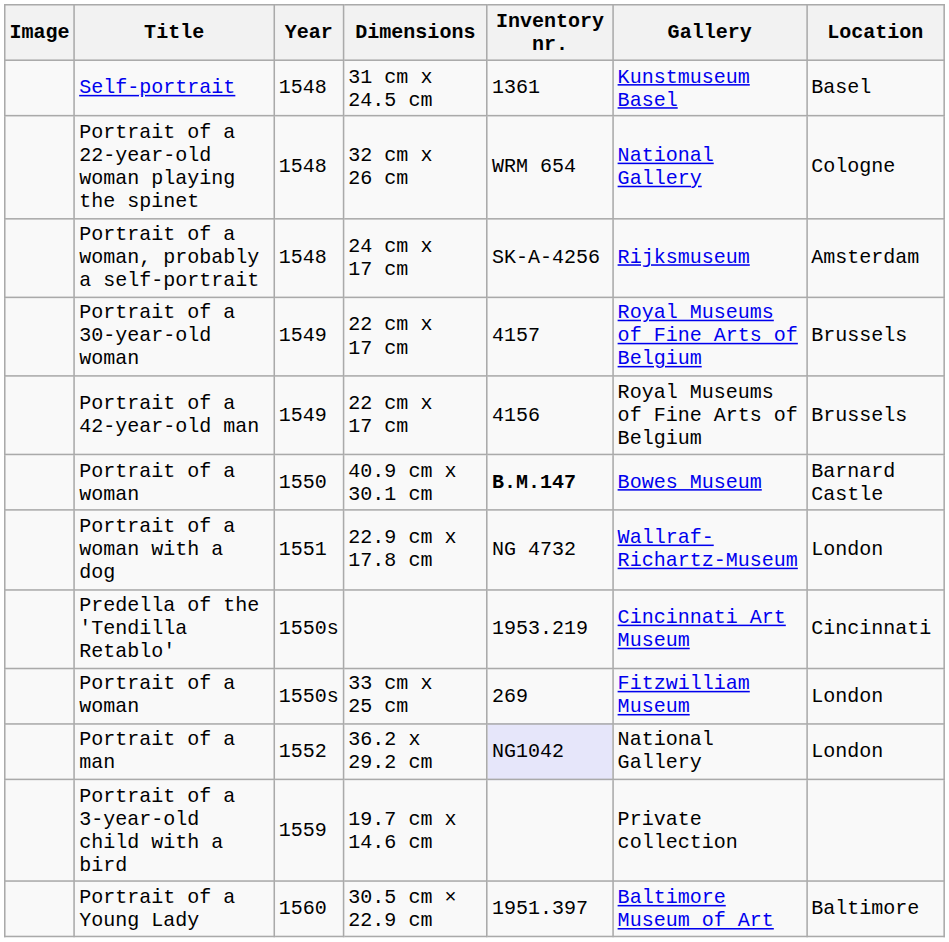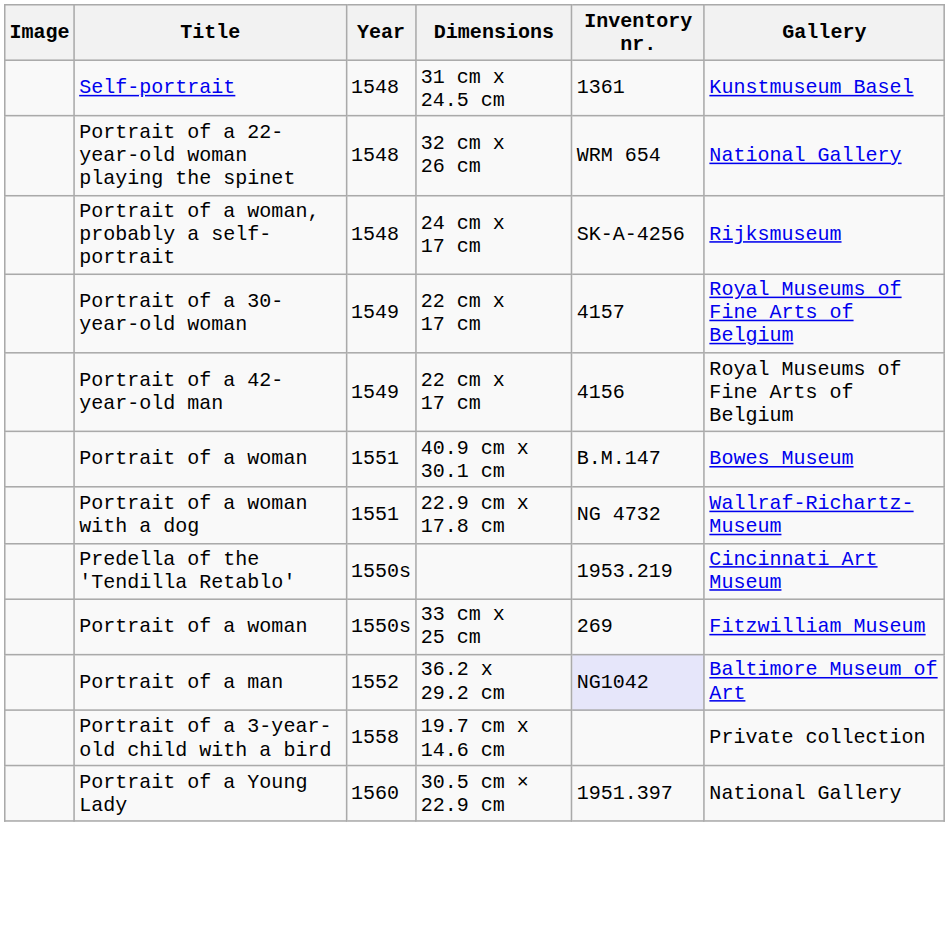 <table class="wikitable sortable">
 <tr>
 <th class="unsortable">Image</th>
 <th>Title</th>
 <th>Year</th>
 <th>Dimensions</th>
 <th>Inventory nr.</th>
 <th>Gallery</th>
-<th>Location</th>
 </tr>
 <tr>
 <td></td>
 <td><a href='#'>Self-portrait</a></td>
 <td>1548</td>
 <td>31 cm x 24.5 cm</td>
 <td>1361</td>
 <td><a href='#'>Kunstmuseum Basel</a></td>
-<td>Basel</td>
 </tr>
 <tr>
 <td></td>
 <td>Portrait of a 22-year-old woman playing the spinet</td>
 <td>1548</td>
 <td>32 cm x 26 cm</td>
 <td>WRM 654</td>
 <td><a href='#'>National Gallery</a></td>
-<td>Cologne</td>
 </tr>
 <tr>
 <td></td>
 <td>Portrait of a woman, probably a self-portrait</td>
 <td>1548</td>
 <td>24 cm x 17 cm</td>
 <td>SK-A-4256</td>
 <td><a href='#'>Rijksmuseum</a></td>
-<td>Amsterdam</td>
 </tr>
 <tr>
 <td></td>
 <td>Portrait of a 30-year-old woman</td>
 <td>1549</td>
 <td>22 cm x 17 cm</td>
 <td>4157</td>
 <td><a href='#'>Royal Museums of Fine Arts of Belgium</a></td>
-<td>Brussels</td>
 </tr>
 <tr>
 <td></td>
 <td>Portrait of a 42-year-old man</td>
 <td>1549</td>
 <td>22 cm x 17 cm</td>
 <td>4156</td>
 <td>Royal Museums of Fine Arts of Belgium</td>
-<td>Brussels</td>
 </tr>
 <tr>
 <td></td>
 <td>Portrait of a woman</td>
-<td>1550</td>
+<td>1551</td>
 <td>40.9 cm x 30.1 cm</td>
-<td><strong>B.M.147</strong></td>
+<td>B.M.147</td>
 <td><a href='#'>Bowes Museum</a></td>
-<td>Barnard Castle</td>
 </tr>
 <tr>
 <td></td>
 <td>Portrait of a woman with a dog</td>
 <td>1551</td>
 <td>22.9 cm x 17.8 cm</td>
 <td>NG 4732</td>
 <td><a href='#'>Wallraf-Richartz-Museum</a></td>
-<td>London</td>
 </tr>
 <tr>
 <td></td>
 <td>Predella of the 'Tendilla Retablo'</td>
 <td>1550s</td>
 <td></td>
 <td>1953.219</td>
 <td><a href='#'>Cincinnati Art Museum</a></td>
-<td>Cincinnati</td>
 </tr>
 <tr>
 <td></td>
 <td>Portrait of a woman</td>
 <td>1550s</td>
 <td>33 cm x 25 cm</td>
 <td>269</td>
 <td><a href='#'>Fitzwilliam Museum</a></td>
-<td>London</td>
 </tr>
 <tr>
 <td></td>
 <td>Portrait of a man</td>
 <td>1552</td>
 <td>36.2 x 29.2 cm</td>
 <td style="background: lavender;">NG1042</td>
-<td>National Gallery</td>
-<td>London</td>
+<td><a href='#'>Baltimore Museum of Art</a></td>
 </tr>
 <tr>
 <td></td>
 <td>Portrait of a 3-year-old child with a bird</td>
-<td>1559</td>
+<td>1558</td>
 <td>19.7 cm x 14.6 cm</td>
 <td></td>
 <td>Private collection</td>
-<td></td>
 </tr>
 <tr>
 <td></td>
 <td>Portrait of a Young Lady</td>
 <td>1560</td>
 <td>30.5 cm × 22.9 cm</td>
 <td>1951.397</td>
-<td><a href='#'>Baltimore Museum of Art</a></td>
-<td>Baltimore</td>
+<td>National Gallery</td>
 </tr>
 </table>
